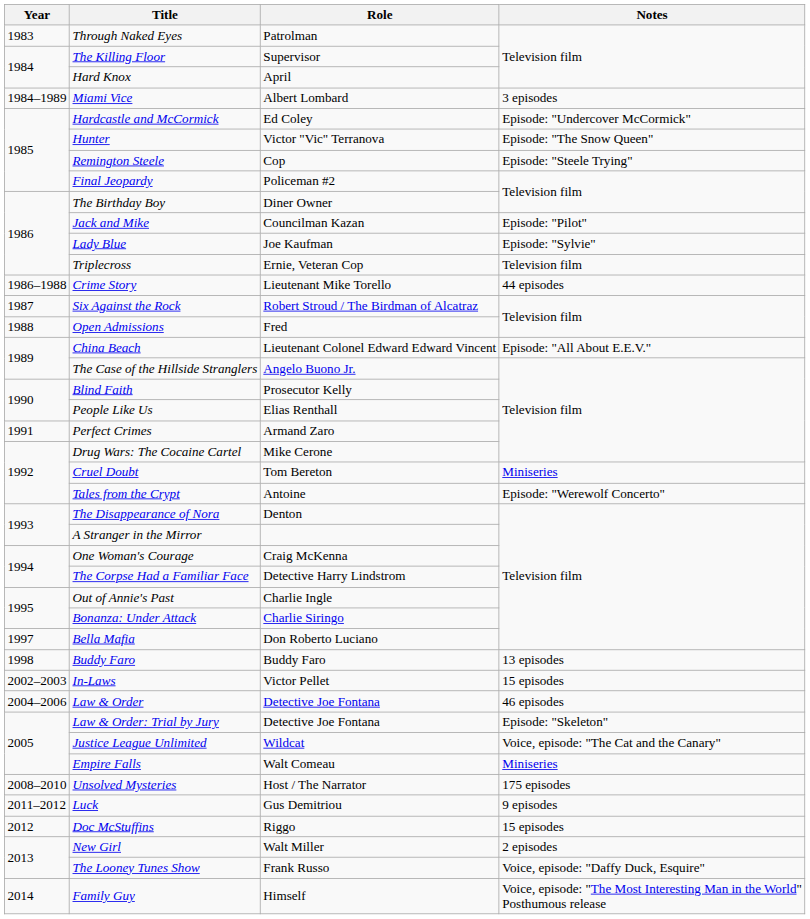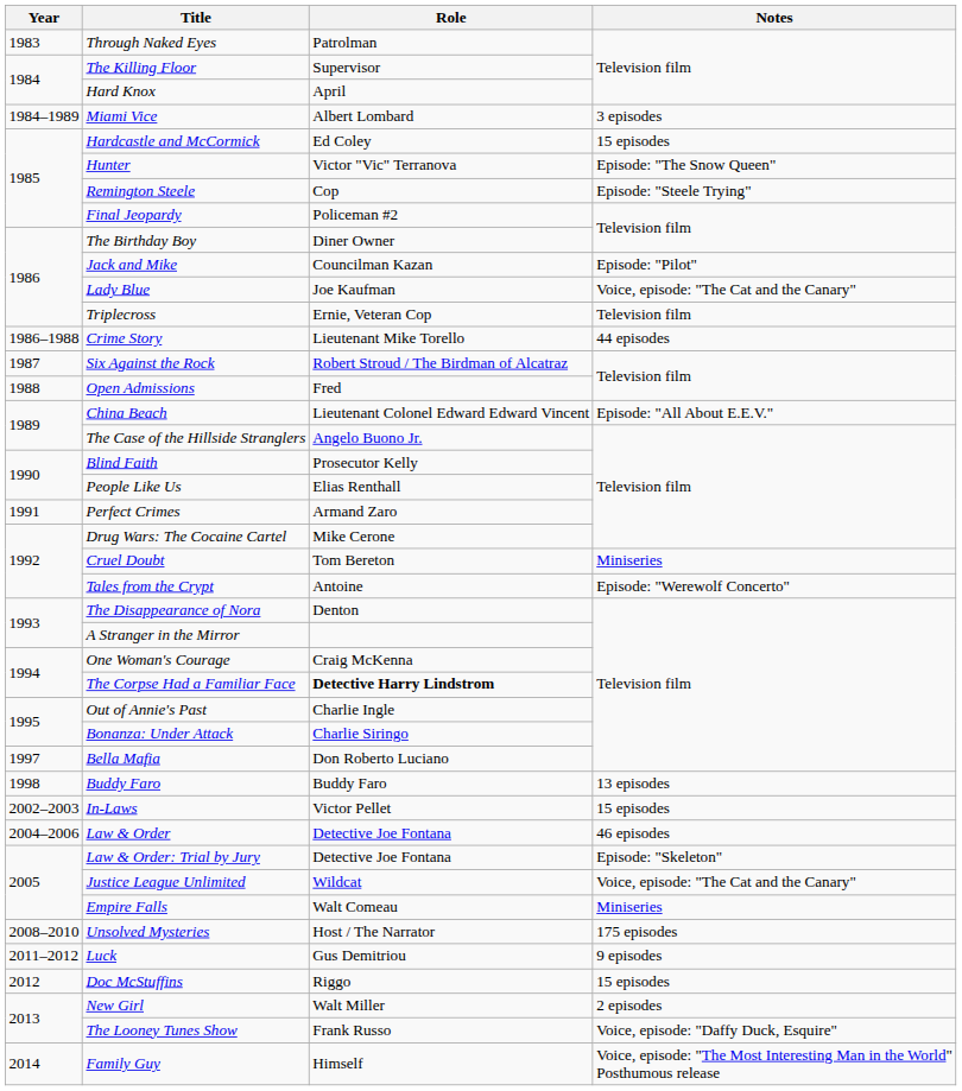 <table class="wikitable sortable">
 <tr>
 <th>Year</th>
 <th>Title</th>
 <th>Role</th>
 <th>Notes</th>
 </tr>
 <tr>
 <td>1983</td>
 <td><em>Through Naked Eyes</em></td>
 <td>Patrolman</td>
 <td rowspan=3>Television film</td>
 </tr>
 <tr>
 <td rowspan=2>1984</td>
 <td><em><a href='#'>The Killing Floor</a></em></td>
 <td>Supervisor</td>
 </tr>
 <tr>
 <td><em>Hard Knox</em></td>
 <td>April</td>
 </tr>
 <tr>
 <td>1984–1989</td>
 <td><em><a href='#'>Miami Vice</a></em></td>
 <td>Albert Lombard</td>
 <td>3 episodes</td>
 </tr>
 <tr>
 <td rowspan=4>1985</td>
 <td><em><a href='#'>Hardcastle and McCormick</a></em></td>
 <td>Ed Coley</td>
-<td>Episode: "Undercover McCormick"</td>
+<td>15 episodes</td>
 </tr>
 <tr>
 <td><em><a href='#'>Hunter</a></em></td>
 <td>Victor "Vic" Terranova</td>
 <td>Episode: "The Snow Queen"</td>
 </tr>
 <tr>
 <td><em><a href='#'>Remington Steele</a></em></td>
 <td>Cop</td>
 <td>Episode: "Steele Trying"</td>
 </tr>
 <tr>
 <td><em><a href='#'>Final Jeopardy</a></em></td>
 <td>Policeman #2</td>
 <td rowspan=2>Television film</td>
 </tr>
 <tr>
 <td rowspan=4>1986</td>
 <td><em>The Birthday Boy</em></td>
 <td>Diner Owner</td>
 </tr>
 <tr>
 <td><em><a href='#'>Jack and Mike</a></em></td>
 <td>Councilman Kazan</td>
 <td>Episode: "Pilot"</td>
 </tr>
 <tr>
 <td><em><a href='#'>Lady Blue</a></em></td>
 <td>Joe Kaufman</td>
-<td>Episode: "Sylvie"</td>
+<td>Voice, episode: "The Cat and the Canary"</td>
 </tr>
 <tr>
 <td><em>Triplecross</em></td>
 <td>Ernie, Veteran Cop</td>
 <td>Television film</td>
 </tr>
 <tr>
 <td>1986–1988</td>
 <td><em><a href='#'>Crime Story</a></em></td>
 <td>Lieutenant Mike Torello</td>
 <td>44 episodes</td>
 </tr>
 <tr>
 <td>1987</td>
 <td><em><a href='#'>Six Against the Rock</a></em></td>
 <td><a href='#'>Robert Stroud / The Birdman of Alcatraz</a></td>
 <td rowspan=2>Television film</td>
 </tr>
 <tr>
 <td>1988</td>
 <td><em><a href='#'>Open Admissions</a></em></td>
 <td>Fred</td>
 </tr>
 <tr>
 <td rowspan=2>1989</td>
 <td><em><a href='#'>China Beach</a></em></td>
 <td>Lieutenant Colonel Edward Edward Vincent</td>
 <td>Episode: "All About E.E.V."</td>
 </tr>
 <tr>
 <td><em>The Case of the Hillside Stranglers</em></td>
 <td><a href='#'>Angelo Buono Jr.</a></td>
 <td rowspan=5>Television film</td>
 </tr>
 <tr>
 <td rowspan=2>1990</td>
 <td><em><a href='#'>Blind Faith</a></em></td>
 <td>Prosecutor Kelly</td>
 </tr>
 <tr>
 <td><em>People Like Us</em></td>
 <td>Elias Renthall</td>
 </tr>
 <tr>
 <td>1991</td>
 <td><em>Perfect Crimes</em></td>
 <td>Armand Zaro</td>
 </tr>
 <tr>
 <td rowspan=3>1992</td>
 <td><em>Drug Wars: The Cocaine Cartel</em></td>
 <td>Mike Cerone</td>
 </tr>
 <tr>
 <td><em><a href='#'>Cruel Doubt</a></em></td>
 <td>Tom Bereton</td>
 <td><a href='#'>Miniseries</a></td>
 </tr>
 <tr>
 <td><em><a href='#'>Tales from the Crypt</a></em></td>
 <td>Antoine</td>
 <td>Episode: "Werewolf Concerto"</td>
 </tr>
 <tr>
 <td rowspan=2>1993</td>
 <td><em><a href='#'>The Disappearance of Nora</a></em></td>
 <td>Denton</td>
 <td rowspan=7>Television film</td>
 </tr>
 <tr>
 <td><em>A Stranger in the Mirror</em></td>
 <td></td>
 </tr>
 <tr>
 <td rowspan=2>1994</td>
 <td><em>One Woman's Courage</em></td>
 <td>Craig McKenna</td>
 </tr>
 <tr>
 <td><em><a href='#'>The Corpse Had a Familiar Face</a></em></td>
-<td>Detective Harry Lindstrom</td>
+<td><strong>Detective Harry Lindstrom</strong></td>
 </tr>
 <tr>
 <td rowspan=2>1995</td>
 <td><em>Out of Annie's Past</em></td>
 <td>Charlie Ingle</td>
 </tr>
 <tr>
 <td><em><a href='#'>Bonanza: Under Attack</a></em></td>
 <td><a href='#'>Charlie Siringo</a></td>
 </tr>
 <tr>
 <td>1997</td>
 <td><em><a href='#'>Bella Mafia</a></em></td>
 <td>Don Roberto Luciano</td>
 </tr>
 <tr>
 <td>1998</td>
 <td><em><a href='#'>Buddy Faro</a></em></td>
 <td>Buddy Faro</td>
 <td>13 episodes</td>
 </tr>
 <tr>
 <td>2002–2003</td>
 <td><em><a href='#'>In-Laws</a></em></td>
 <td>Victor Pellet</td>
 <td>15 episodes</td>
 </tr>
 <tr>
 <td>2004–2006</td>
 <td><em><a href='#'>Law & Order</a></em></td>
 <td><a href='#'>Detective Joe Fontana</a></td>
 <td>46 episodes</td>
 </tr>
 <tr>
 <td rowspan=3>2005</td>
 <td><em><a href='#'>Law & Order: Trial by Jury</a></em></td>
 <td>Detective Joe Fontana</td>
 <td>Episode: "Skeleton"</td>
 </tr>
 <tr>
 <td><em><a href='#'>Justice League Unlimited</a></em></td>
 <td><a href='#'>Wildcat</a></td>
 <td>Voice, episode: "The Cat and the Canary"</td>
 </tr>
 <tr>
 <td><em><a href='#'>Empire Falls</a></em></td>
 <td>Walt Comeau</td>
 <td><a href='#'>Miniseries</a></td>
 </tr>
 <tr>
 <td>2008–2010</td>
 <td><em><a href='#'>Unsolved Mysteries</a></em></td>
 <td>Host / The Narrator</td>
 <td>175 episodes</td>
 </tr>
 <tr>
 <td>2011–2012</td>
 <td><em><a href='#'>Luck</a></em></td>
 <td>Gus Demitriou</td>
 <td>9 episodes</td>
 </tr>
 <tr>
 <td>2012</td>
 <td><em><a href='#'>Doc McStuffins</a></em></td>
 <td>Riggo</td>
 <td>15 episodes</td>
 </tr>
 <tr>
 <td rowspan=2>2013</td>
 <td><em><a href='#'>New Girl</a></em></td>
 <td>Walt Miller</td>
 <td>2 episodes</td>
 </tr>
 <tr>
 <td><em><a href='#'>The Looney Tunes Show</a></em></td>
 <td>Frank Russo</td>
 <td>Voice, episode: "Daffy Duck, Esquire"</td>
 </tr>
 <tr>
 <td>2014</td>
 <td><em><a href='#'>Family Guy</a></em></td>
 <td>Himself</td>
 <td>Voice, episode: "<a href='#'>The Most Interesting Man in the World</a>" <br>Posthumous release</td>
 </tr>
 </table>
